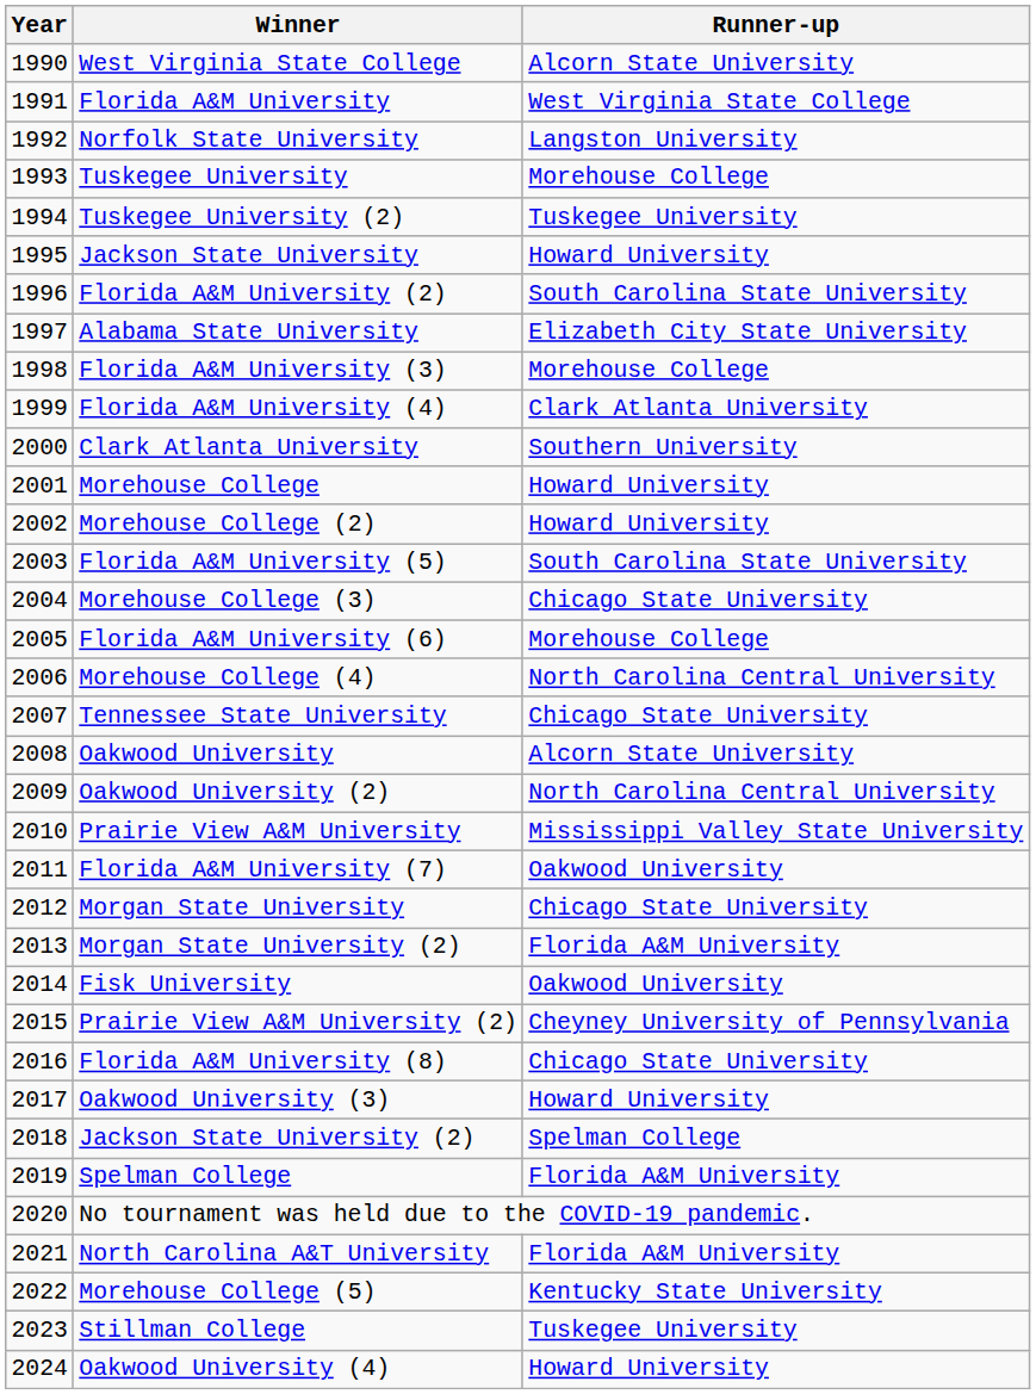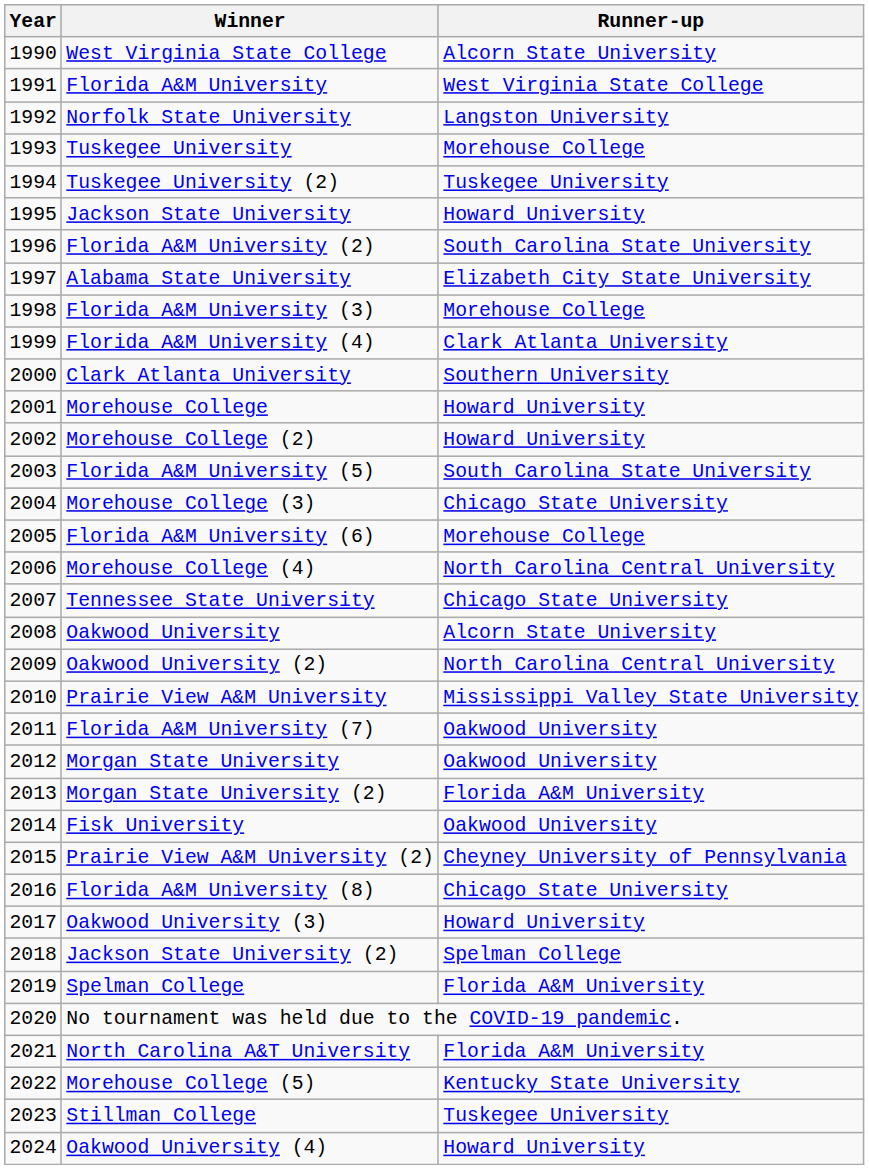 <table class="wikitable">
 <tr>
 <th>Year</th>
 <th>Winner</th>
 <th>Runner-up</th>
 </tr>
 <tr>
 <td>1990</td>
 <td><a href='#'>West Virginia State College</a></td>
 <td><a href='#'>Alcorn State University</a></td>
 </tr>
 <tr>
 <td>1991</td>
 <td><a href='#'>Florida A&M University</a></td>
 <td><a href='#'>West Virginia State College</a></td>
 </tr>
 <tr>
 <td>1992</td>
 <td><a href='#'>Norfolk State University</a></td>
 <td><a href='#'>Langston University</a></td>
 </tr>
 <tr>
 <td>1993</td>
 <td><a href='#'>Tuskegee University</a></td>
 <td><a href='#'>Morehouse College</a></td>
 </tr>
 <tr>
 <td>1994</td>
 <td><a href='#'>Tuskegee University</a> (2)</td>
 <td><a href='#'>Tuskegee University</a></td>
 </tr>
 <tr>
 <td>1995</td>
 <td><a href='#'>Jackson State University</a></td>
 <td><a href='#'>Howard University</a></td>
 </tr>
 <tr>
 <td>1996</td>
 <td><a href='#'>Florida A&M University</a> (2)</td>
 <td><a href='#'>South Carolina State University</a></td>
 </tr>
 <tr>
 <td>1997</td>
 <td><a href='#'>Alabama State University</a></td>
 <td><a href='#'>Elizabeth City State University</a></td>
 </tr>
 <tr>
 <td>1998</td>
 <td><a href='#'>Florida A&M University</a> (3)</td>
 <td><a href='#'>Morehouse College</a></td>
 </tr>
 <tr>
 <td>1999</td>
 <td><a href='#'>Florida A&M University</a> (4)</td>
 <td><a href='#'>Clark Atlanta University</a></td>
 </tr>
 <tr>
 <td>2000</td>
 <td><a href='#'>Clark Atlanta University</a></td>
 <td><a href='#'>Southern University</a></td>
 </tr>
 <tr>
 <td>2001</td>
 <td><a href='#'>Morehouse College</a></td>
 <td><a href='#'>Howard University</a></td>
 </tr>
 <tr>
 <td>2002</td>
 <td><a href='#'>Morehouse College</a> (2)</td>
 <td><a href='#'>Howard University</a></td>
 </tr>
 <tr>
 <td>2003</td>
 <td><a href='#'>Florida A&M University</a> (5)</td>
 <td><a href='#'>South Carolina State University</a></td>
 </tr>
 <tr>
 <td>2004</td>
 <td><a href='#'>Morehouse College</a> (3)</td>
 <td><a href='#'>Chicago State University</a></td>
 </tr>
 <tr>
 <td>2005</td>
 <td><a href='#'>Florida A&M University</a> (6)</td>
 <td><a href='#'>Morehouse College</a></td>
 </tr>
 <tr>
 <td>2006</td>
 <td><a href='#'>Morehouse College</a> (4)</td>
 <td><a href='#'>North Carolina Central University</a></td>
 </tr>
 <tr>
 <td>2007</td>
 <td><a href='#'>Tennessee State University</a></td>
 <td><a href='#'>Chicago State University</a></td>
 </tr>
 <tr>
 <td>2008</td>
 <td><a href='#'>Oakwood University</a></td>
 <td><a href='#'>Alcorn State University</a></td>
 </tr>
 <tr>
 <td>2009</td>
 <td><a href='#'>Oakwood University</a> (2)</td>
 <td><a href='#'>North Carolina Central University</a></td>
 </tr>
 <tr>
 <td>2010</td>
 <td><a href='#'>Prairie View A&M University</a></td>
 <td><a href='#'>Mississippi Valley State University</a></td>
 </tr>
 <tr>
 <td>2011</td>
 <td><a href='#'>Florida A&M University</a> (7)</td>
 <td><a href='#'>Oakwood University</a></td>
 </tr>
 <tr>
 <td>2012</td>
 <td><a href='#'>Morgan State University</a></td>
-<td><a href='#'>Chicago State University</a></td>
+<td><a href='#'>Oakwood University</a></td>
 </tr>
 <tr>
 <td>2013</td>
 <td><a href='#'>Morgan State University</a> (2)</td>
 <td><a href='#'>Florida A&M University</a></td>
 </tr>
 <tr>
 <td>2014</td>
 <td><a href='#'>Fisk University</a></td>
 <td><a href='#'>Oakwood University</a></td>
 </tr>
 <tr>
 <td>2015</td>
 <td><a href='#'>Prairie View A&M University</a> (2)</td>
 <td><a href='#'>Cheyney University of Pennsylvania</a></td>
 </tr>
 <tr>
 <td>2016</td>
 <td><a href='#'>Florida A&M University</a> (8)</td>
 <td><a href='#'>Chicago State University</a></td>
 </tr>
 <tr>
 <td>2017</td>
 <td><a href='#'>Oakwood University</a> (3)</td>
 <td><a href='#'>Howard University</a></td>
 </tr>
 <tr>
 <td>2018</td>
 <td><a href='#'>Jackson State University</a> (2)</td>
 <td><a href='#'>Spelman College</a></td>
 </tr>
 <tr>
 <td>2019</td>
 <td><a href='#'>Spelman College</a></td>
 <td><a href='#'>Florida A&M University</a></td>
 </tr>
 <tr>
 <td>2020</td>
 <td colspan="2">No tournament was held due to the <a href='#'>COVID-19 pandemic</a>.</td>
 </tr>
 <tr>
 <td>2021</td>
 <td><a href='#'>North Carolina A&T University</a></td>
 <td><a href='#'>Florida A&M University</a></td>
 </tr>
 <tr>
 <td>2022</td>
 <td><a href='#'>Morehouse College</a> (5)</td>
 <td><a href='#'>Kentucky State University</a></td>
 </tr>
 <tr>
 <td>2023</td>
 <td><a href='#'>Stillman College</a></td>
 <td><a href='#'>Tuskegee University</a></td>
 </tr>
 <tr>
 <td>2024</td>
 <td><a href='#'>Oakwood University</a> (4)</td>
 <td><a href='#'>Howard University</a></td>
 </tr>
 </table>
